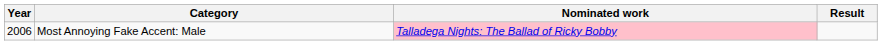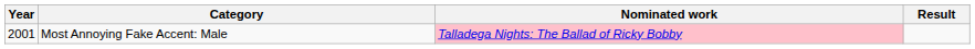 <table class="wikitable sortable">
 <tr>
 <th scope="col" style="width:1em;">Year</th>
 <th scope="col" style="width:33em;">Category</th>
 <th scope="col" style="width:39em;">Nominated work</th>
 <th scope="col" style="width:5em;">Result</th>
 </tr>
 <tr>
-<td>2006</td>
+<td>2001</td>
 <td>Most Annoying Fake Accent: Male</td>
 <td style="background: pink;"><em><a href='#'>Talladega Nights: The Ballad of Ricky Bobby</a></em></td>
 <td></td>
 </tr>
 </table>
